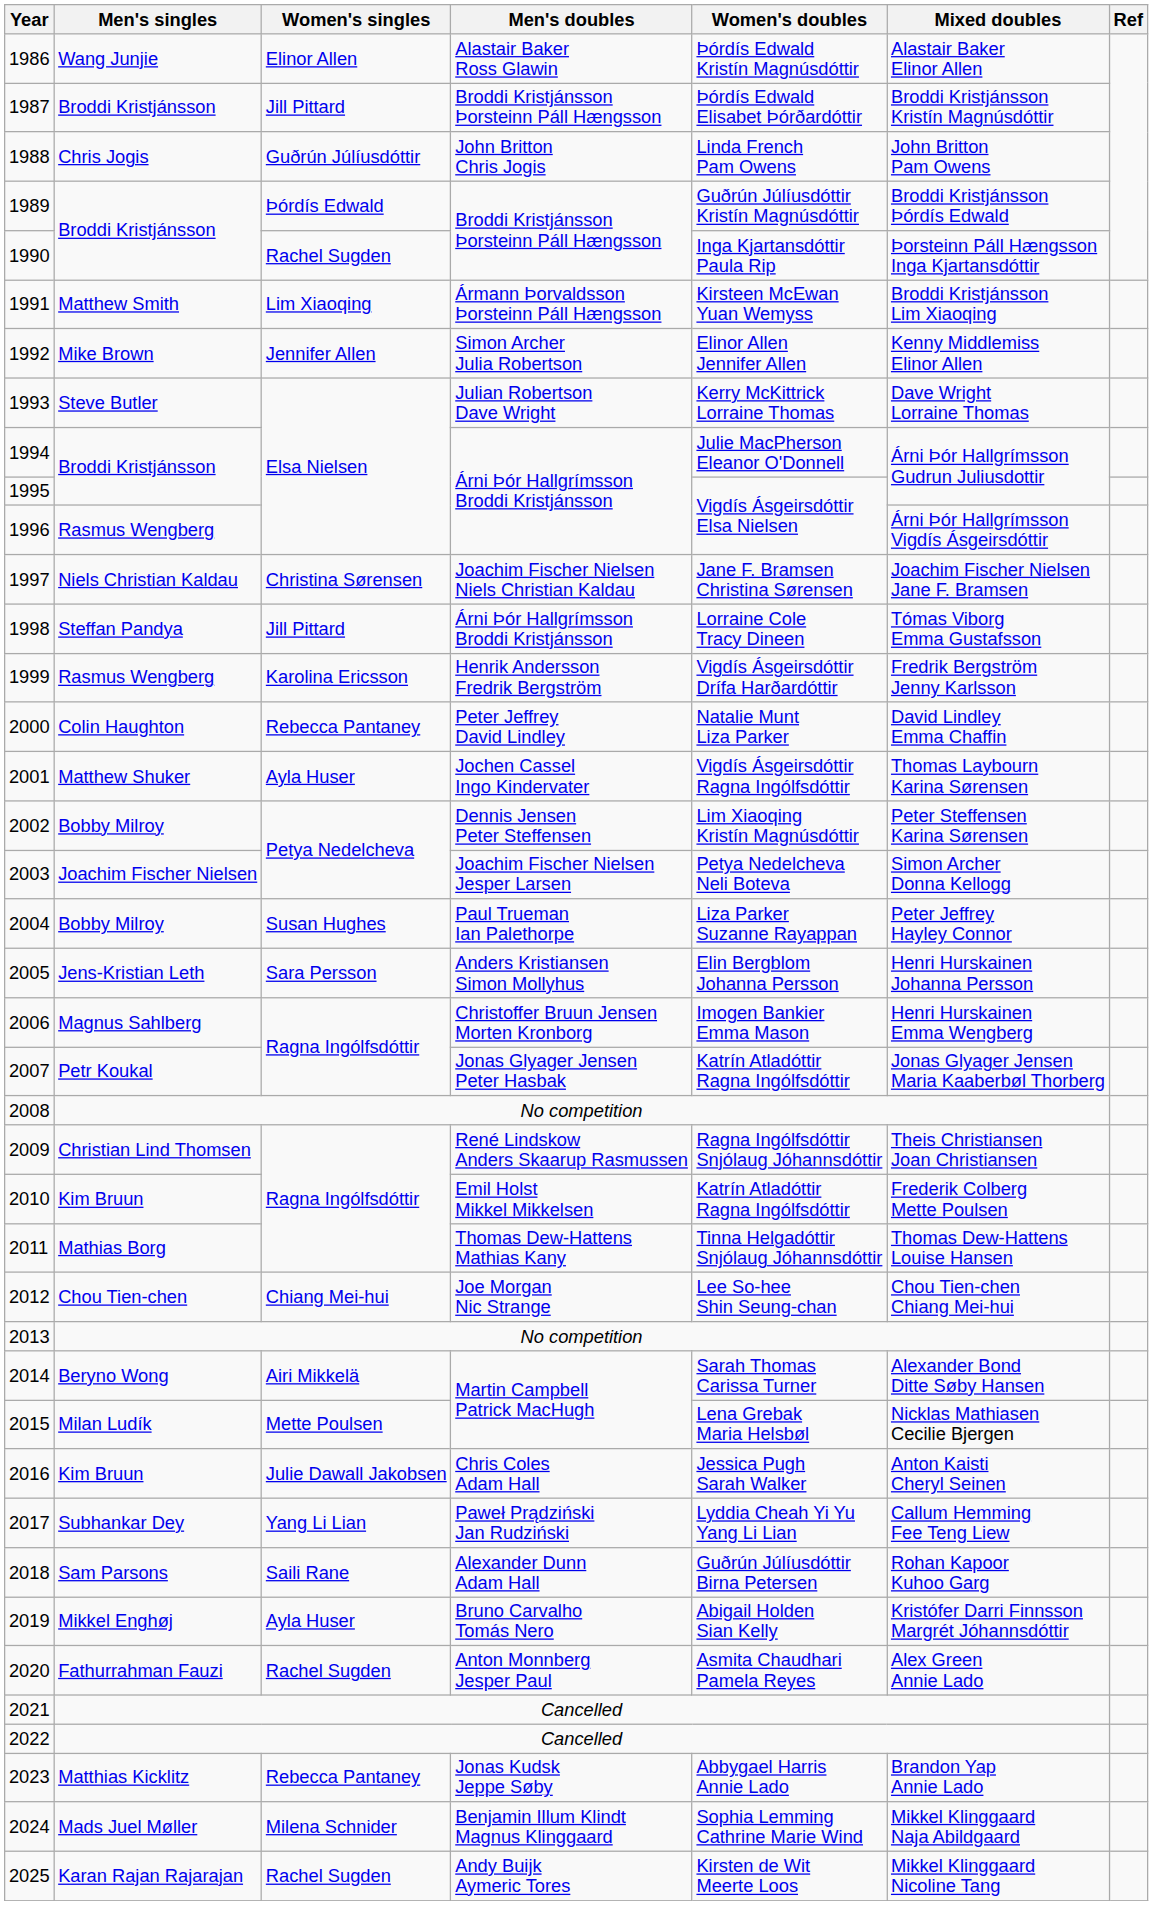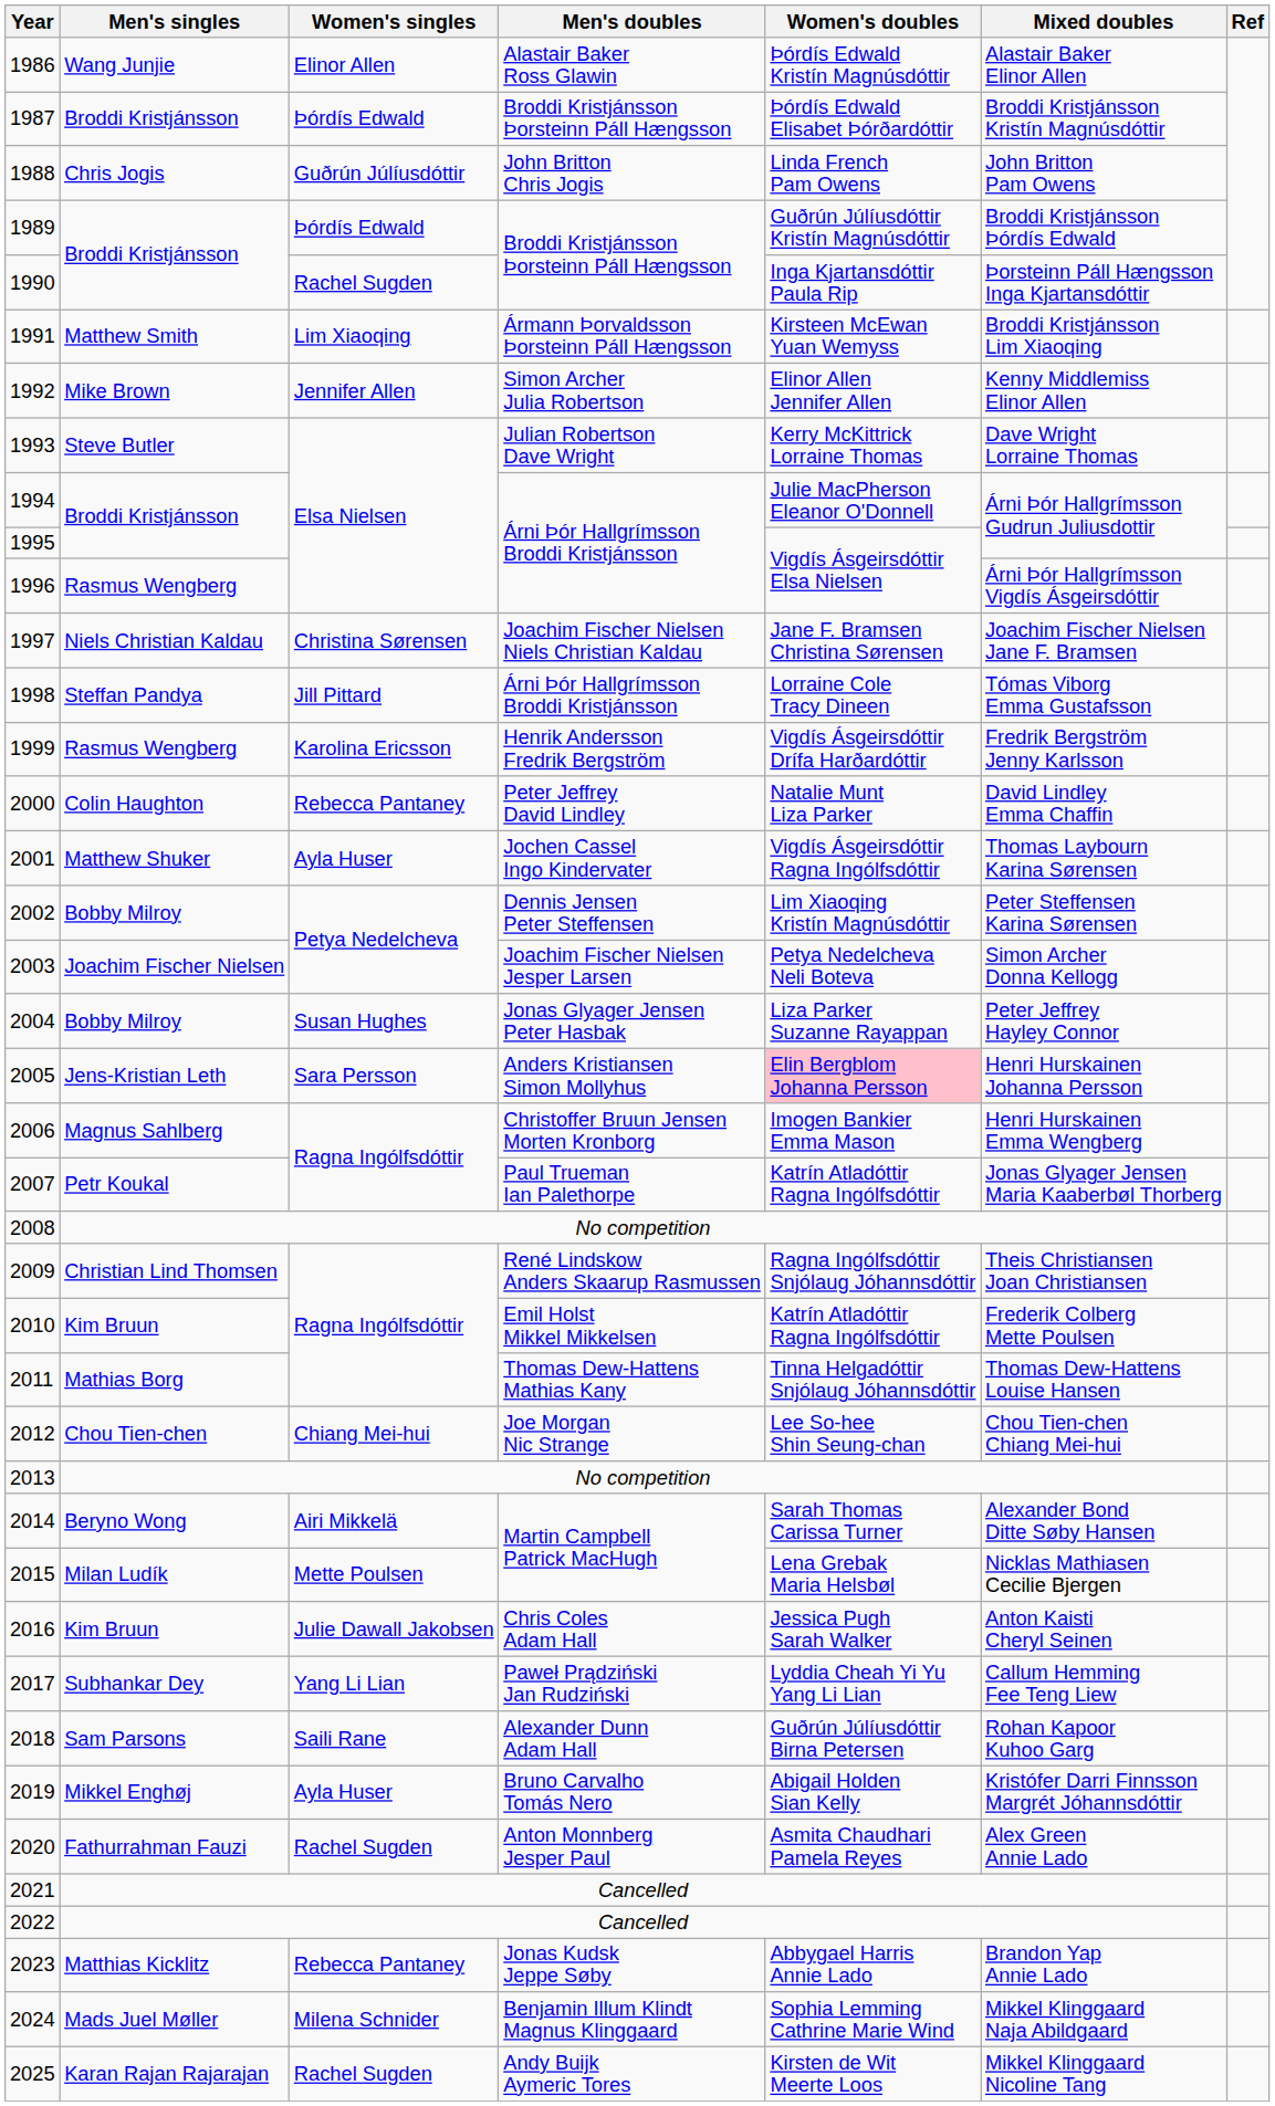 <table class=wikitable style="font-size:90%;">
 <tr>
 <th>Year</th>
 <th>Men's singles</th>
 <th>Women's singles</th>
 <th>Men's doubles</th>
 <th>Women's doubles</th>
 <th>Mixed doubles</th>
 <th>Ref</th>
 </tr>
 <tr>
 <td>1986</td>
 <td> <a href='#'>Wang Junjie</a></td>
 <td> <a href='#'>Elinor Allen</a></td>
 <td> <a href='#'>Alastair Baker</a><br> <a href='#'>Ross Glawin</a></td>
 <td> <a href='#'>Þórdís Edwald</a><br> <a href='#'>Kristín Magnúsdóttir</a></td>
 <td> <a href='#'>Alastair Baker</a><br> <a href='#'>Elinor Allen</a></td>
 </tr>
 <tr>
 <td>1987</td>
 <td> <a href='#'>Broddi Kristjánsson</a></td>
-<td> <a href='#'>Jill Pittard</a></td>
+<td> <a href='#'>Þórdís Edwald</a></td>
 <td> <a href='#'>Broddi Kristjánsson</a><br> <a href='#'>Þorsteinn Páll Hængsson</a></td>
 <td> <a href='#'>Þórdís Edwald</a><br> <a href='#'>Elisabet Þórðardóttir</a></td>
 <td> <a href='#'>Broddi Kristjánsson</a><br> <a href='#'>Kristín Magnúsdóttir</a></td>
 </tr>
 <tr>
 <td>1988</td>
 <td> <a href='#'>Chris Jogis</a></td>
 <td> <a href='#'>Guðrún Júlíusdóttir</a></td>
 <td> <a href='#'>John Britton</a><br> <a href='#'>Chris Jogis</a></td>
 <td> <a href='#'>Linda French</a><br> <a href='#'>Pam Owens</a></td>
 <td> <a href='#'>John Britton</a><br> <a href='#'>Pam Owens</a></td>
 </tr>
 <tr>
 <td>1989</td>
 <td rowspan="2"> <a href='#'>Broddi Kristjánsson</a></td>
 <td> <a href='#'>Þórdís Edwald</a></td>
 <td rowspan="2"> <a href='#'>Broddi Kristjánsson</a><br> <a href='#'>Þorsteinn Páll Hængsson</a></td>
 <td> <a href='#'>Guðrún Júlíusdóttir</a><br> <a href='#'>Kristín Magnúsdóttir</a></td>
 <td> <a href='#'>Broddi Kristjánsson</a><br> <a href='#'>Þórdís Edwald</a></td>
 </tr>
 <tr>
 <td>1990</td>
 <td> <a href='#'>Rachel Sugden</a></td>
 <td> <a href='#'>Inga Kjartansdóttir</a><br> <a href='#'>Paula Rip</a></td>
 <td> <a href='#'>Þorsteinn Páll Hængsson</a><br> <a href='#'>Inga Kjartansdóttir</a></td>
 </tr>
 <tr>
 <td>1991</td>
 <td> <a href='#'>Matthew Smith</a></td>
 <td> <a href='#'>Lim Xiaoqing</a></td>
 <td> <a href='#'>Ármann Þorvaldsson</a><br> <a href='#'>Þorsteinn Páll Hængsson</a></td>
 <td> <a href='#'>Kirsteen McEwan</a><br> <a href='#'>Yuan Wemyss</a></td>
 <td> <a href='#'>Broddi Kristjánsson</a><br> <a href='#'>Lim Xiaoqing</a></td>
 <td></td>
 </tr>
 <tr>
 <td>1992</td>
 <td> <a href='#'>Mike Brown</a></td>
 <td> <a href='#'>Jennifer Allen</a></td>
 <td> <a href='#'>Simon Archer</a><br> <a href='#'>Julia Robertson</a></td>
 <td> <a href='#'>Elinor Allen</a><br> <a href='#'>Jennifer Allen</a></td>
 <td> <a href='#'>Kenny Middlemiss</a><br> <a href='#'>Elinor Allen</a></td>
 <td></td>
 </tr>
 <tr>
 <td>1993</td>
 <td> <a href='#'>Steve Butler</a></td>
 <td rowspan="4"> <a href='#'>Elsa Nielsen</a></td>
 <td> <a href='#'>Julian Robertson</a><br> <a href='#'>Dave Wright</a></td>
 <td> <a href='#'>Kerry McKittrick</a><br> <a href='#'>Lorraine Thomas</a></td>
 <td> <a href='#'>Dave Wright</a><br> <a href='#'>Lorraine Thomas</a></td>
 <td></td>
 </tr>
 <tr>
 <td>1994</td>
 <td rowspan="2"> <a href='#'>Broddi Kristjánsson</a></td>
 <td rowspan="3"> <a href='#'>Árni Þór Hallgrímsson</a><br> <a href='#'>Broddi Kristjánsson</a></td>
 <td> <a href='#'>Julie MacPherson</a><br> <a href='#'>Eleanor O'Donnell</a></td>
 <td rowspan="2"> <a href='#'>Árni Þór Hallgrímsson</a><br> <a href='#'>Gudrun Juliusdottir</a></td>
 <td></td>
 </tr>
 <tr>
 <td>1995</td>
 <td rowspan="2"> <a href='#'>Vigdís Ásgeirsdóttir</a><br> <a href='#'>Elsa Nielsen</a></td>
 <td></td>
 </tr>
 <tr>
 <td>1996</td>
 <td> <a href='#'>Rasmus Wengberg</a></td>
 <td> <a href='#'>Árni Þór Hallgrímsson</a><br> <a href='#'>Vigdís Ásgeirsdóttir</a></td>
 <td></td>
 </tr>
 <tr>
 <td>1997</td>
 <td> <a href='#'>Niels Christian Kaldau</a></td>
 <td> <a href='#'>Christina Sørensen</a></td>
 <td> <a href='#'>Joachim Fischer Nielsen</a><br> <a href='#'>Niels Christian Kaldau</a></td>
 <td> <a href='#'>Jane F. Bramsen</a><br> <a href='#'>Christina Sørensen</a></td>
 <td> <a href='#'>Joachim Fischer Nielsen</a><br> <a href='#'>Jane F. Bramsen</a></td>
 <td></td>
 </tr>
 <tr>
 <td>1998</td>
 <td> <a href='#'>Steffan Pandya</a></td>
 <td> <a href='#'>Jill Pittard</a></td>
 <td> <a href='#'>Árni Þór Hallgrímsson</a><br> <a href='#'>Broddi Kristjánsson</a></td>
 <td> <a href='#'>Lorraine Cole</a><br> <a href='#'>Tracy Dineen</a></td>
 <td> <a href='#'>Tómas Viborg</a><br> <a href='#'>Emma Gustafsson</a></td>
 <td></td>
 </tr>
 <tr>
 <td>1999</td>
 <td> <a href='#'>Rasmus Wengberg</a></td>
 <td> <a href='#'>Karolina Ericsson</a></td>
 <td> <a href='#'>Henrik Andersson</a><br> <a href='#'>Fredrik Bergström</a></td>
 <td> <a href='#'>Vigdís Ásgeirsdóttir</a><br> <a href='#'>Drífa Harðardóttir</a></td>
 <td> <a href='#'>Fredrik Bergström</a><br> <a href='#'>Jenny Karlsson</a></td>
 <td></td>
 </tr>
 <tr>
 <td>2000</td>
 <td> <a href='#'>Colin Haughton</a></td>
 <td> <a href='#'>Rebecca Pantaney</a></td>
 <td> <a href='#'>Peter Jeffrey</a><br> <a href='#'>David Lindley</a></td>
 <td> <a href='#'>Natalie Munt</a><br> <a href='#'>Liza Parker</a></td>
 <td> <a href='#'>David Lindley</a><br> <a href='#'>Emma Chaffin</a></td>
 <td></td>
 </tr>
 <tr>
 <td>2001</td>
 <td> <a href='#'>Matthew Shuker</a></td>
 <td> <a href='#'>Ayla Huser</a></td>
 <td> <a href='#'>Jochen Cassel</a><br> <a href='#'>Ingo Kindervater</a></td>
 <td> <a href='#'>Vigdís Ásgeirsdóttir</a><br> <a href='#'>Ragna Ingólfsdóttir</a></td>
 <td> <a href='#'>Thomas Laybourn</a><br> <a href='#'>Karina Sørensen</a></td>
 <td></td>
 </tr>
 <tr>
 <td>2002</td>
 <td> <a href='#'>Bobby Milroy</a></td>
 <td rowspan="2"> <a href='#'>Petya Nedelcheva</a></td>
 <td> <a href='#'>Dennis Jensen</a><br> <a href='#'>Peter Steffensen</a></td>
 <td> <a href='#'>Lim Xiaoqing</a><br> <a href='#'>Kristín Magnúsdóttir</a></td>
 <td> <a href='#'>Peter Steffensen</a><br> <a href='#'>Karina Sørensen</a></td>
 <td></td>
 </tr>
 <tr>
 <td>2003</td>
 <td> <a href='#'>Joachim Fischer Nielsen</a></td>
 <td> <a href='#'>Joachim Fischer Nielsen</a><br> <a href='#'>Jesper Larsen</a></td>
 <td> <a href='#'>Petya Nedelcheva</a><br> <a href='#'>Neli Boteva</a></td>
 <td> <a href='#'>Simon Archer</a><br> <a href='#'>Donna Kellogg</a></td>
 <td></td>
 </tr>
 <tr>
 <td>2004</td>
 <td> <a href='#'>Bobby Milroy</a></td>
 <td> <a href='#'>Susan Hughes</a></td>
-<td> <a href='#'>Paul Trueman</a><br> <a href='#'>Ian Palethorpe</a></td>
+<td> <a href='#'>Jonas Glyager Jensen</a><br> <a href='#'>Peter Hasbak</a></td>
 <td> <a href='#'>Liza Parker</a><br> <a href='#'>Suzanne Rayappan</a></td>
 <td> <a href='#'>Peter Jeffrey</a><br> <a href='#'>Hayley Connor</a></td>
 <td></td>
 </tr>
 <tr>
 <td>2005</td>
 <td> <a href='#'>Jens-Kristian Leth</a></td>
 <td> <a href='#'>Sara Persson</a></td>
 <td> <a href='#'>Anders Kristiansen</a><br> <a href='#'>Simon Mollyhus</a></td>
-<td> <a href='#'>Elin Bergblom</a><br> <a href='#'>Johanna Persson</a></td>
+<td style="background: pink;"> <a href='#'>Elin Bergblom</a><br> <a href='#'>Johanna Persson</a></td>
 <td> <a href='#'>Henri Hurskainen</a><br> <a href='#'>Johanna Persson</a></td>
 <td></td>
 </tr>
 <tr>
 <td>2006</td>
 <td> <a href='#'>Magnus Sahlberg</a></td>
 <td rowspan="2"> <a href='#'>Ragna Ingólfsdóttir</a></td>
 <td> <a href='#'>Christoffer Bruun Jensen</a><br> <a href='#'>Morten Kronborg</a></td>
 <td> <a href='#'>Imogen Bankier</a><br> <a href='#'>Emma Mason</a></td>
 <td> <a href='#'>Henri Hurskainen</a><br> <a href='#'>Emma Wengberg</a></td>
 <td></td>
 </tr>
 <tr>
 <td>2007</td>
 <td> <a href='#'>Petr Koukal</a></td>
-<td> <a href='#'>Jonas Glyager Jensen</a><br> <a href='#'>Peter Hasbak</a></td>
+<td> <a href='#'>Paul Trueman</a><br> <a href='#'>Ian Palethorpe</a></td>
 <td> <a href='#'>Katrín Atladóttir</a><br> <a href='#'>Ragna Ingólfsdóttir</a></td>
 <td> <a href='#'>Jonas Glyager Jensen</a><br> <a href='#'>Maria Kaaberbøl Thorberg</a></td>
 <td></td>
 </tr>
 <tr>
 <td>2008</td>
 <td colspan=5 align=center><em>No competition</em></td>
 </tr>
 <tr>
 <td>2009</td>
 <td> <a href='#'>Christian Lind Thomsen</a></td>
 <td rowspan="3"> <a href='#'>Ragna Ingólfsdóttir</a></td>
 <td> <a href='#'>René Lindskow</a><br> <a href='#'>Anders Skaarup Rasmussen</a></td>
 <td> <a href='#'>Ragna Ingólfsdóttir</a><br> <a href='#'>Snjólaug Jóhannsdóttir</a></td>
 <td> <a href='#'>Theis Christiansen</a><br> <a href='#'>Joan Christiansen</a></td>
 <td></td>
 </tr>
 <tr>
 <td>2010</td>
 <td> <a href='#'>Kim Bruun</a></td>
 <td> <a href='#'>Emil Holst</a><br> <a href='#'>Mikkel Mikkelsen</a></td>
 <td> <a href='#'>Katrín Atladóttir</a><br> <a href='#'>Ragna Ingólfsdóttir</a></td>
 <td> <a href='#'>Frederik Colberg</a><br> <a href='#'>Mette Poulsen</a></td>
 <td></td>
 </tr>
 <tr>
 <td>2011</td>
 <td> <a href='#'>Mathias Borg</a></td>
 <td> <a href='#'>Thomas Dew-Hattens</a><br> <a href='#'>Mathias Kany</a></td>
 <td> <a href='#'>Tinna Helgadóttir</a><br> <a href='#'>Snjólaug Jóhannsdóttir</a></td>
 <td> <a href='#'>Thomas Dew-Hattens</a><br> <a href='#'>Louise Hansen</a></td>
 <td></td>
 </tr>
 <tr>
 <td>2012</td>
 <td> <a href='#'>Chou Tien-chen</a></td>
 <td> <a href='#'>Chiang Mei-hui</a></td>
 <td> <a href='#'>Joe Morgan</a><br> <a href='#'>Nic Strange</a></td>
 <td> <a href='#'>Lee So-hee</a><br> <a href='#'>Shin Seung-chan</a></td>
 <td> <a href='#'>Chou Tien-chen</a><br> <a href='#'>Chiang Mei-hui</a></td>
 <td></td>
 </tr>
 <tr>
 <td>2013</td>
 <td colspan=5 align="center"><em>No competition</em></td>
 </tr>
 <tr>
 <td>2014</td>
 <td> <a href='#'>Beryno Wong</a></td>
 <td> <a href='#'>Airi Mikkelä</a></td>
 <td rowspan="2"> <a href='#'>Martin Campbell</a><br> <a href='#'>Patrick MacHugh</a></td>
 <td> <a href='#'>Sarah Thomas</a><br> <a href='#'>Carissa Turner</a></td>
 <td> <a href='#'>Alexander Bond</a><br> <a href='#'>Ditte Søby Hansen</a></td>
 <td></td>
 </tr>
 <tr>
 <td>2015</td>
 <td> <a href='#'>Milan Ludík</a></td>
 <td> <a href='#'>Mette Poulsen</a></td>
 <td> <a href='#'>Lena Grebak</a><br> <a href='#'>Maria Helsbøl</a></td>
 <td> <a href='#'>Nicklas Mathiasen</a><br> Cecilie Bjergen</td>
 <td></td>
 </tr>
 <tr>
 <td>2016</td>
 <td> <a href='#'>Kim Bruun</a></td>
 <td> <a href='#'>Julie Dawall Jakobsen</a></td>
 <td> <a href='#'>Chris Coles</a><br> <a href='#'>Adam Hall</a></td>
 <td> <a href='#'>Jessica Pugh</a><br> <a href='#'>Sarah Walker</a></td>
 <td> <a href='#'>Anton Kaisti</a><br> <a href='#'>Cheryl Seinen</a></td>
 <td></td>
 </tr>
 <tr>
 <td>2017</td>
 <td> <a href='#'>Subhankar Dey</a></td>
 <td> <a href='#'>Yang Li Lian</a></td>
 <td> <a href='#'>Paweł Prądziński</a><br> <a href='#'>Jan Rudziński</a></td>
 <td> <a href='#'>Lyddia Cheah Yi Yu</a><br> <a href='#'>Yang Li Lian</a></td>
 <td> <a href='#'>Callum Hemming</a><br> <a href='#'>Fee Teng Liew</a></td>
 <td></td>
 </tr>
 <tr>
 <td>2018</td>
 <td> <a href='#'>Sam Parsons</a></td>
 <td> <a href='#'>Saili Rane</a></td>
 <td> <a href='#'>Alexander Dunn</a><br> <a href='#'>Adam Hall</a></td>
 <td> <a href='#'>Guðrún Júlíusdóttir</a><br> <a href='#'>Birna Petersen</a></td>
 <td> <a href='#'>Rohan Kapoor</a><br> <a href='#'>Kuhoo Garg</a></td>
 <td></td>
 </tr>
 <tr>
 <td>2019</td>
 <td> <a href='#'>Mikkel Enghøj</a></td>
 <td> <a href='#'>Ayla Huser</a></td>
 <td> <a href='#'>Bruno Carvalho</a><br> <a href='#'>Tomás Nero</a></td>
 <td> <a href='#'>Abigail Holden</a><br> <a href='#'>Sian Kelly</a></td>
 <td> <a href='#'>Kristófer Darri Finnsson</a><br> <a href='#'>Margrét Jóhannsdóttir</a></td>
 <td></td>
 </tr>
 <tr>
 <td>2020</td>
 <td> <a href='#'>Fathurrahman Fauzi</a></td>
 <td> <a href='#'>Rachel Sugden</a></td>
 <td> <a href='#'>Anton Monnberg</a><br> <a href='#'>Jesper Paul</a></td>
 <td> <a href='#'>Asmita Chaudhari</a><br> <a href='#'>Pamela Reyes</a></td>
 <td> <a href='#'>Alex Green</a><br> <a href='#'>Annie Lado</a></td>
 <td></td>
 </tr>
 <tr>
 <td>2021</td>
 <td colspan="5" align="center"><em>Cancelled</em></td>
 <td></td>
 </tr>
 <tr>
 <td>2022</td>
 <td colspan="5" align="center"><em>Cancelled</em></td>
 <td></td>
 </tr>
 <tr>
 <td>2023</td>
 <td> <a href='#'>Matthias Kicklitz</a></td>
 <td> <a href='#'>Rebecca Pantaney</a></td>
 <td> <a href='#'>Jonas Kudsk</a><br> <a href='#'>Jeppe Søby</a></td>
 <td> <a href='#'>Abbygael Harris</a><br> <a href='#'>Annie Lado</a></td>
 <td> <a href='#'>Brandon Yap</a><br> <a href='#'>Annie Lado</a></td>
 <td></td>
 </tr>
 <tr>
 <td>2024</td>
 <td> <a href='#'>Mads Juel Møller</a></td>
 <td> <a href='#'>Milena Schnider</a></td>
 <td> <a href='#'>Benjamin Illum Klindt</a><br> <a href='#'>Magnus Klinggaard</a></td>
 <td> <a href='#'>Sophia Lemming</a><br> <a href='#'>Cathrine Marie Wind</a></td>
 <td> <a href='#'>Mikkel Klinggaard</a><br> <a href='#'>Naja Abildgaard</a></td>
 <td></td>
 </tr>
 <tr>
 <td>2025</td>
 <td> <a href='#'>Karan Rajan Rajarajan</a></td>
 <td> <a href='#'>Rachel Sugden</a></td>
 <td> <a href='#'>Andy Buijk</a><br> <a href='#'>Aymeric Tores</a></td>
 <td> <a href='#'>Kirsten de Wit</a><br> <a href='#'>Meerte Loos</a></td>
 <td> <a href='#'>Mikkel Klinggaard</a><br> <a href='#'>Nicoline Tang</a></td>
 <td></td>
 </tr>
 </table>
